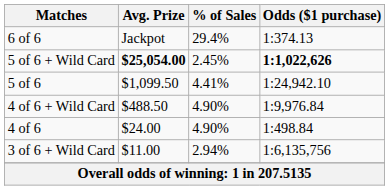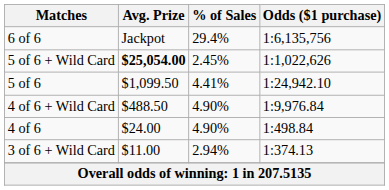 <table class="wikitable">
 <tr>
 <th>Matches</th>
 <th>Avg. Prize</th>
 <th>% of Sales</th>
 <th>Odds ($1 purchase)</th>
 </tr>
 <tr>
 <td>6 of 6</td>
 <td>Jackpot</td>
 <td>29.4%</td>
-<td>1:374.13</td>
+<td>1:6,135,756</td>
 </tr>
 <tr>
 <td>5 of 6 + Wild Card</td>
 <td><strong>$25,054.00</strong></td>
 <td>2.45%</td>
-<td><strong>1:1,022,626</strong></td>
+<td>1:1,022,626</td>
 </tr>
 <tr>
 <td>5 of 6</td>
 <td>$1,099.50</td>
 <td>4.41%</td>
 <td>1:24,942.10</td>
 </tr>
 <tr>
 <td>4 of 6 + Wild Card</td>
 <td>$488.50</td>
 <td>4.90%</td>
 <td>1:9,976.84</td>
 </tr>
 <tr>
 <td>4 of 6</td>
 <td>$24.00</td>
 <td>4.90%</td>
 <td>1:498.84</td>
 </tr>
 <tr>
 <td>3 of 6 + Wild Card</td>
 <td>$11.00</td>
 <td>2.94%</td>
-<td>1:6,135,756</td>
+<td>1:374.13</td>
 </tr>
 <tr>
 </tr>
 <tr>
 <th colspan="4">Overall odds of winning: 1 in 207.5135</th>
 </tr>
 </table>
